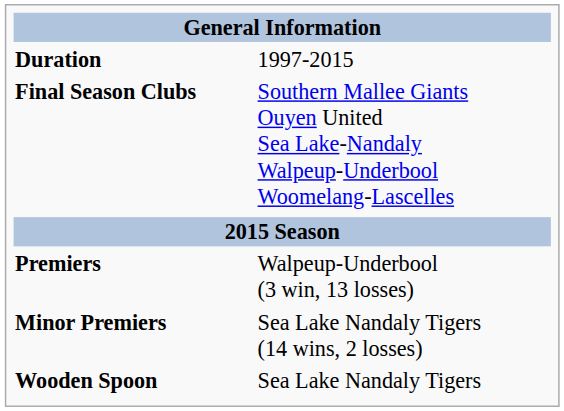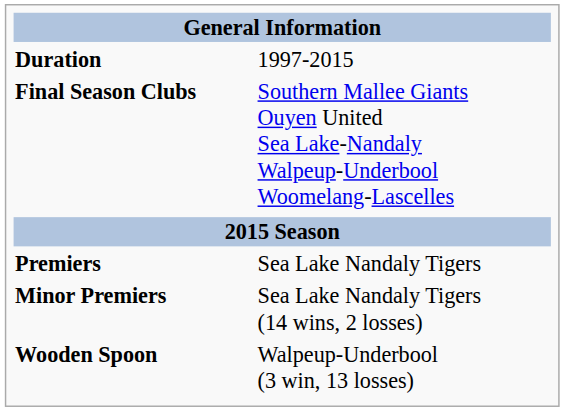 <table class="infobox" style="width: 25em; font-size: 95%;">
 <tr>
 <th colspan="2" bgcolor="#b0c4de"><strong>General Information</strong></th>
 </tr>
 <tr style="vertical-align: top;">
 <td><strong>Duration</strong></td>
 <td>1997-2015</td>
 </tr>
 <tr>
 <td><strong>Final Season Clubs</strong></td>
 <td><a href='#'>Southern Mallee Giants</a><br><a href='#'>Ouyen</a> United<br><a href='#'>Sea Lake</a>-<a href='#'>Nandaly</a><br><a href='#'>Walpeup</a>-<a href='#'>Underbool</a><br><a href='#'>Woomelang</a>-<a href='#'>Lascelles</a></td>
 </tr>
 <tr style="vertical-align: top;">
 </tr>
 <tr>
 <th colspan="2" bgcolor="#b0c4de"><strong>2015 Season</strong></th>
 </tr>
 <tr style="vertical-align: top;">
 <td><strong>Premiers</strong></td>
-<td>Walpeup-Underbool<br>(3 win, 13 losses)</td>
+<td>Sea Lake Nandaly Tigers</td>
 </tr>
 <tr>
 <td><strong>Minor Premiers</strong></td>
 <td>Sea Lake Nandaly Tigers<br>(14 wins, 2 losses)</td>
 </tr>
 <tr>
 <td><strong>Wooden Spoon</strong></td>
-<td>Sea Lake Nandaly Tigers</td>
+<td>Walpeup-Underbool<br>(3 win, 13 losses)</td>
 </tr>
 <tr>
 </tr>
 </table>
